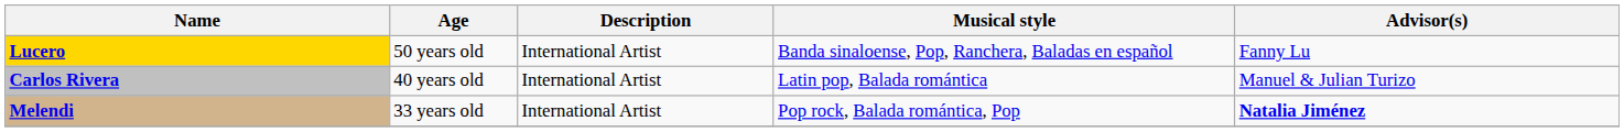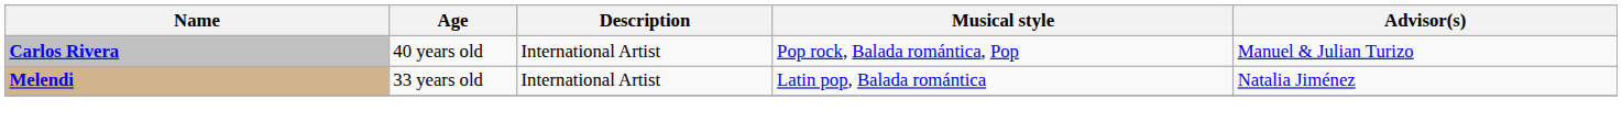 <table class="wikitable" style="font-size:90%; width:100%">
 <tr>
 <th width="15%">Name</th>
 <th width="05%">Age</th>
 <th width="10%">Description</th>
 <th width="18%">Musical style</th>
 <th width="15%">Advisor(s)</th>
 </tr>
 <tr>
-<td style="background:gold"><strong><a href='#'>Lucero</a></strong></td>
-<td>50 years old</td>
-<td>International Artist</td>
-<td><a href='#'>Banda sinaloense</a>, <a href='#'>Pop</a>, <a href='#'>Ranchera</a>, <a href='#'>Baladas en español</a></td>
-<td><a href='#'>Fanny Lu</a></td>
-</tr>
-<tr>
 <td style="background:silver"><strong><a href='#'>Carlos Rivera</a></strong></td>
 <td>40 years old</td>
 <td>International Artist</td>
-<td><a href='#'>Latin pop</a>, <a href='#'>Balada romántica</a></td>
+<td><a href='#'>Pop rock</a>, <a href='#'>Balada romántica</a>, <a href='#'>Pop</a></td>
 <td><a href='#'>Manuel & Julian Turizo</a></td>
 </tr>
 <tr>
 <td style="background:tan"><strong><a href='#'>Melendi</a></strong></td>
 <td>33 years old</td>
 <td>International Artist</td>
-<td><a href='#'>Pop rock</a>, <a href='#'>Balada romántica</a>, <a href='#'>Pop</a></td>
-<td><strong><a href='#'>Natalia Jiménez</a></strong></td>
+<td><a href='#'>Latin pop</a>, <a href='#'>Balada romántica</a></td>
+<td><a href='#'>Natalia Jiménez</a></td>
 </tr>
 <tr>
 </tr>
 </table>
